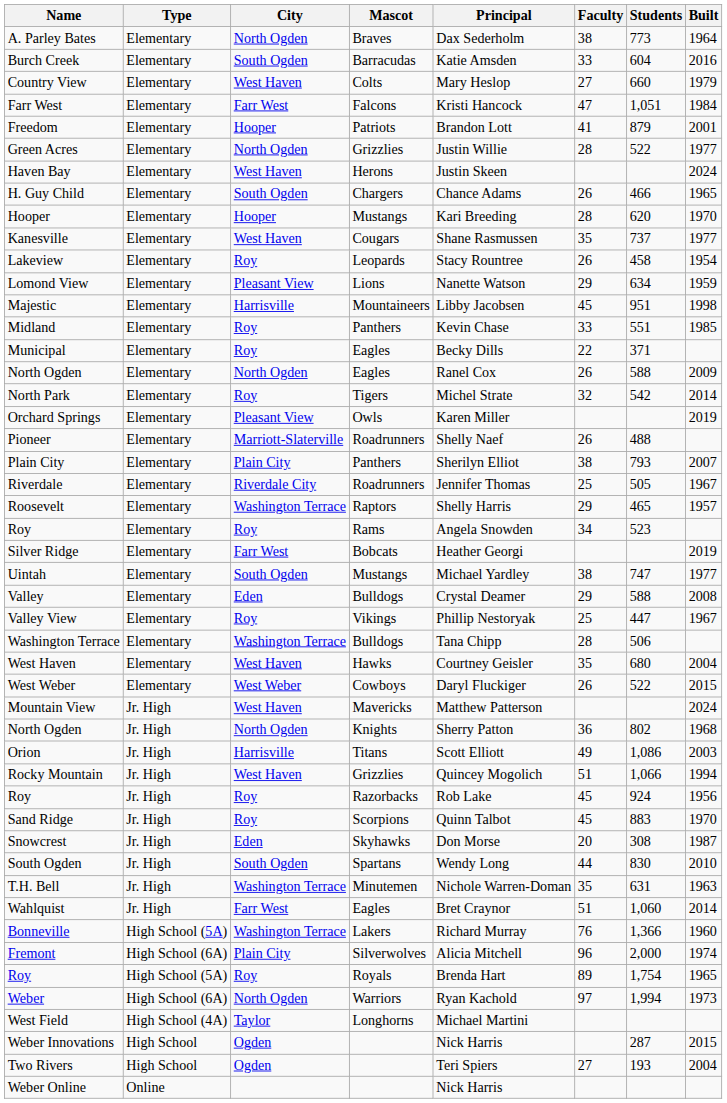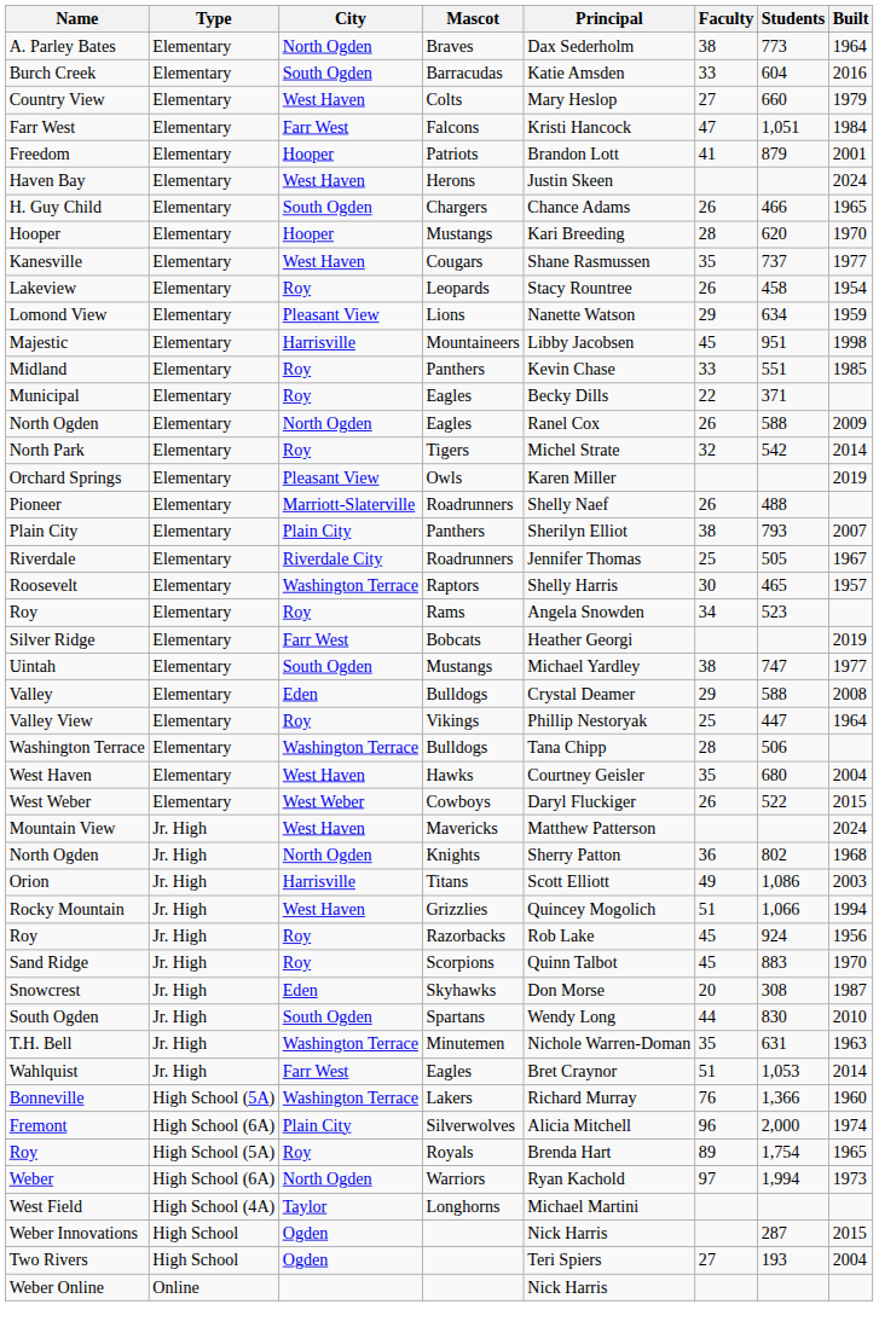 <table class="wikitable">
 <tr>
 <th>Name</th>
 <th>Type</th>
 <th>City</th>
 <th>Mascot</th>
 <th>Principal</th>
 <th>Faculty</th>
 <th>Students</th>
 <th>Built</th>
 </tr>
 <tr>
 <td>A. Parley Bates</td>
 <td>Elementary</td>
 <td><a href='#'>North Ogden</a></td>
 <td>Braves</td>
 <td>Dax Sederholm</td>
 <td>38</td>
 <td>773</td>
 <td>1964</td>
 </tr>
 <tr>
 <td>Burch Creek</td>
 <td>Elementary</td>
 <td><a href='#'>South Ogden</a></td>
 <td>Barracudas</td>
 <td>Katie Amsden</td>
 <td>33</td>
 <td>604</td>
 <td>2016</td>
 </tr>
 <tr>
 <td>Country View</td>
 <td>Elementary</td>
 <td><a href='#'>West Haven</a></td>
 <td>Colts</td>
 <td>Mary Heslop</td>
 <td>27</td>
 <td>660</td>
 <td>1979</td>
 </tr>
 <tr>
 <td>Farr West</td>
 <td>Elementary</td>
 <td><a href='#'>Farr West</a></td>
 <td>Falcons</td>
 <td>Kristi Hancock</td>
 <td>47</td>
 <td>1,051</td>
 <td>1984</td>
 </tr>
 <tr>
 <td>Freedom</td>
 <td>Elementary</td>
 <td><a href='#'>Hooper</a></td>
 <td>Patriots</td>
 <td>Brandon Lott</td>
 <td>41</td>
 <td>879</td>
 <td>2001</td>
-</tr>
-<tr>
-<td>Green Acres</td>
-<td>Elementary</td>
-<td><a href='#'>North Ogden</a></td>
-<td>Grizzlies</td>
-<td>Justin Willie</td>
-<td>28</td>
-<td>522</td>
-<td>1977</td>
 </tr>
 <tr>
 <td>Haven Bay</td>
 <td>Elementary</td>
 <td><a href='#'>West Haven</a></td>
 <td>Herons</td>
 <td>Justin Skeen</td>
 <td></td>
 <td></td>
 <td>2024</td>
 </tr>
 <tr>
 <td>H. Guy Child</td>
 <td>Elementary</td>
 <td><a href='#'>South Ogden</a></td>
 <td>Chargers</td>
 <td>Chance Adams</td>
 <td>26</td>
 <td>466</td>
 <td>1965</td>
 </tr>
 <tr>
 <td>Hooper</td>
 <td>Elementary</td>
 <td><a href='#'>Hooper</a></td>
 <td>Mustangs</td>
 <td>Kari Breeding</td>
 <td>28</td>
 <td>620</td>
 <td>1970</td>
 </tr>
 <tr>
 <td>Kanesville</td>
 <td>Elementary</td>
 <td><a href='#'>West Haven</a></td>
 <td>Cougars</td>
 <td>Shane Rasmussen</td>
 <td>35</td>
 <td>737</td>
 <td>1977</td>
 </tr>
 <tr>
 <td>Lakeview</td>
 <td>Elementary</td>
 <td><a href='#'>Roy</a></td>
 <td>Leopards</td>
 <td>Stacy Rountree</td>
 <td>26</td>
 <td>458</td>
 <td>1954</td>
 </tr>
 <tr>
 <td>Lomond View</td>
 <td>Elementary</td>
 <td><a href='#'>Pleasant View</a></td>
 <td>Lions</td>
 <td>Nanette Watson</td>
 <td>29</td>
 <td>634</td>
 <td>1959</td>
 </tr>
 <tr>
 <td>Majestic</td>
 <td>Elementary</td>
 <td><a href='#'>Harrisville</a></td>
 <td>Mountaineers</td>
 <td>Libby Jacobsen</td>
 <td>45</td>
 <td>951</td>
 <td>1998</td>
 </tr>
 <tr>
 <td>Midland</td>
 <td>Elementary</td>
 <td><a href='#'>Roy</a></td>
 <td>Panthers</td>
 <td>Kevin Chase</td>
 <td>33</td>
 <td>551</td>
 <td>1985</td>
 </tr>
 <tr>
 <td>Municipal</td>
 <td>Elementary</td>
 <td><a href='#'>Roy</a></td>
 <td>Eagles</td>
 <td>Becky Dills</td>
 <td>22</td>
 <td>371</td>
 <td></td>
 </tr>
 <tr>
 <td>North Ogden</td>
 <td>Elementary</td>
 <td><a href='#'>North Ogden</a></td>
 <td>Eagles</td>
 <td>Ranel Cox</td>
 <td>26</td>
 <td>588</td>
 <td>2009</td>
 </tr>
 <tr>
 <td>North Park</td>
 <td>Elementary</td>
 <td><a href='#'>Roy</a></td>
 <td>Tigers</td>
 <td>Michel Strate</td>
 <td>32</td>
 <td>542</td>
 <td>2014</td>
 </tr>
 <tr>
 <td>Orchard Springs</td>
 <td>Elementary</td>
 <td><a href='#'>Pleasant View</a></td>
 <td>Owls</td>
 <td>Karen Miller</td>
 <td></td>
 <td></td>
 <td>2019</td>
 </tr>
 <tr>
 <td>Pioneer</td>
 <td>Elementary</td>
 <td><a href='#'>Marriott-Slaterville</a></td>
 <td>Roadrunners</td>
 <td>Shelly Naef</td>
 <td>26</td>
 <td>488</td>
 <td></td>
 </tr>
 <tr>
 <td>Plain City</td>
 <td>Elementary</td>
 <td><a href='#'>Plain City</a></td>
 <td>Panthers</td>
 <td>Sherilyn Elliot</td>
 <td>38</td>
 <td>793</td>
 <td>2007</td>
 </tr>
 <tr>
 <td>Riverdale</td>
 <td>Elementary</td>
 <td><a href='#'>Riverdale City</a></td>
 <td>Roadrunners</td>
 <td>Jennifer Thomas</td>
 <td>25</td>
 <td>505</td>
 <td>1967</td>
 </tr>
 <tr>
 <td>Roosevelt</td>
 <td>Elementary</td>
 <td><a href='#'>Washington Terrace</a></td>
 <td>Raptors</td>
 <td>Shelly Harris</td>
-<td>29</td>
+<td>30</td>
 <td>465</td>
 <td>1957</td>
 </tr>
 <tr>
 <td>Roy</td>
 <td>Elementary</td>
 <td><a href='#'>Roy</a></td>
 <td>Rams</td>
 <td>Angela Snowden</td>
 <td>34</td>
 <td>523</td>
 <td></td>
 </tr>
 <tr>
 <td>Silver Ridge</td>
 <td>Elementary</td>
 <td><a href='#'>Farr West</a></td>
 <td>Bobcats</td>
 <td>Heather Georgi</td>
 <td></td>
 <td></td>
 <td>2019</td>
 </tr>
 <tr>
 <td>Uintah</td>
 <td>Elementary</td>
 <td><a href='#'>South Ogden</a></td>
 <td>Mustangs</td>
 <td>Michael Yardley</td>
 <td>38</td>
 <td>747</td>
 <td>1977</td>
 </tr>
 <tr>
 <td>Valley</td>
 <td>Elementary</td>
 <td><a href='#'>Eden</a></td>
 <td>Bulldogs</td>
 <td>Crystal Deamer</td>
 <td>29</td>
 <td>588</td>
 <td>2008</td>
 </tr>
 <tr>
 <td>Valley View</td>
 <td>Elementary</td>
 <td><a href='#'>Roy</a></td>
 <td>Vikings</td>
 <td>Phillip Nestoryak</td>
 <td>25</td>
 <td>447</td>
-<td>1967</td>
+<td>1964</td>
 </tr>
 <tr>
 <td>Washington Terrace</td>
 <td>Elementary</td>
 <td><a href='#'>Washington Terrace</a></td>
 <td>Bulldogs</td>
 <td>Tana Chipp</td>
 <td>28</td>
 <td>506</td>
 <td></td>
 </tr>
 <tr>
 <td>West Haven</td>
 <td>Elementary</td>
 <td><a href='#'>West Haven</a></td>
 <td>Hawks</td>
 <td>Courtney Geisler</td>
 <td>35</td>
 <td>680</td>
 <td>2004</td>
 </tr>
 <tr>
 <td>West Weber</td>
 <td>Elementary</td>
 <td><a href='#'>West Weber</a></td>
 <td>Cowboys</td>
 <td>Daryl Fluckiger</td>
 <td>26</td>
 <td>522</td>
 <td>2015</td>
 </tr>
 <tr>
 <td>Mountain View</td>
 <td>Jr. High</td>
 <td><a href='#'>West Haven</a></td>
 <td>Mavericks</td>
 <td>Matthew Patterson</td>
 <td></td>
 <td></td>
 <td>2024</td>
 </tr>
 <tr>
 <td>North Ogden</td>
 <td>Jr. High</td>
 <td><a href='#'>North Ogden</a></td>
 <td>Knights</td>
 <td>Sherry Patton</td>
 <td>36</td>
 <td>802</td>
 <td>1968</td>
 </tr>
 <tr>
 <td>Orion</td>
 <td>Jr. High</td>
 <td><a href='#'>Harrisville</a></td>
 <td>Titans</td>
 <td>Scott Elliott</td>
 <td>49</td>
 <td>1,086</td>
 <td>2003</td>
 </tr>
 <tr>
 <td>Rocky Mountain</td>
 <td>Jr. High</td>
 <td><a href='#'>West Haven</a></td>
 <td>Grizzlies</td>
 <td>Quincey Mogolich</td>
 <td>51</td>
 <td>1,066</td>
 <td>1994</td>
 </tr>
 <tr>
 <td>Roy</td>
 <td>Jr. High</td>
 <td><a href='#'>Roy</a></td>
 <td>Razorbacks</td>
 <td>Rob Lake</td>
 <td>45</td>
 <td>924</td>
 <td>1956</td>
 </tr>
 <tr>
 <td>Sand Ridge</td>
 <td>Jr. High</td>
 <td><a href='#'>Roy</a></td>
 <td>Scorpions</td>
 <td>Quinn Talbot</td>
 <td>45</td>
 <td>883</td>
 <td>1970</td>
 </tr>
 <tr>
 <td>Snowcrest</td>
 <td>Jr. High</td>
 <td><a href='#'>Eden</a></td>
 <td>Skyhawks</td>
 <td>Don Morse</td>
 <td>20</td>
 <td>308</td>
 <td>1987</td>
 </tr>
 <tr>
 <td>South Ogden</td>
 <td>Jr. High</td>
 <td><a href='#'>South Ogden</a></td>
 <td>Spartans</td>
 <td>Wendy Long</td>
 <td>44</td>
 <td>830</td>
 <td>2010</td>
 </tr>
 <tr>
 <td>T.H. Bell</td>
 <td>Jr. High</td>
 <td><a href='#'>Washington Terrace</a></td>
 <td>Minutemen</td>
 <td>Nichole Warren-Doman</td>
 <td>35</td>
 <td>631</td>
 <td>1963</td>
 </tr>
 <tr>
 <td>Wahlquist</td>
 <td>Jr. High</td>
 <td><a href='#'>Farr West</a></td>
 <td>Eagles</td>
 <td>Bret Craynor</td>
 <td>51</td>
-<td>1,060</td>
+<td>1,053</td>
 <td>2014</td>
 </tr>
 <tr>
 <td><a href='#'>Bonneville</a></td>
 <td>High School (<a href='#'>5A</a>)</td>
 <td><a href='#'>Washington Terrace</a></td>
 <td>Lakers</td>
 <td>Richard Murray</td>
 <td>76</td>
 <td>1,366</td>
 <td>1960</td>
 </tr>
 <tr>
 <td><a href='#'>Fremont</a></td>
 <td>High School (6A)</td>
 <td><a href='#'>Plain City</a></td>
 <td>Silverwolves</td>
 <td>Alicia Mitchell</td>
 <td>96</td>
 <td>2,000</td>
 <td>1974</td>
 </tr>
 <tr>
 <td><a href='#'>Roy</a></td>
 <td>High School (5A)</td>
 <td><a href='#'>Roy</a></td>
 <td>Royals</td>
 <td>Brenda Hart</td>
 <td>89</td>
 <td>1,754</td>
 <td>1965</td>
 </tr>
 <tr>
 <td><a href='#'>Weber</a></td>
 <td>High School (6A)</td>
 <td><a href='#'>North Ogden</a></td>
 <td>Warriors</td>
 <td>Ryan Kachold</td>
 <td>97</td>
 <td>1,994</td>
 <td>1973</td>
 </tr>
 <tr>
 <td>West Field</td>
 <td>High School (4A) </td>
 <td><a href='#'>Taylor</a></td>
 <td>Longhorns</td>
 <td>Michael Martini</td>
 <td></td>
 <td></td>
 <td></td>
 </tr>
 <tr>
 <td>Weber Innovations</td>
 <td>High School</td>
 <td><a href='#'>Ogden</a></td>
 <td></td>
 <td>Nick Harris</td>
 <td></td>
 <td>287</td>
 <td>2015</td>
 </tr>
 <tr>
 <td>Two Rivers</td>
 <td>High School</td>
 <td><a href='#'>Ogden</a></td>
 <td></td>
 <td>Teri Spiers</td>
 <td>27</td>
 <td>193</td>
 <td>2004</td>
 </tr>
 <tr>
 <td>Weber Online</td>
 <td>Online</td>
 <td></td>
 <td></td>
 <td>Nick Harris</td>
 <td></td>
 <td></td>
 </tr>
 </table>
